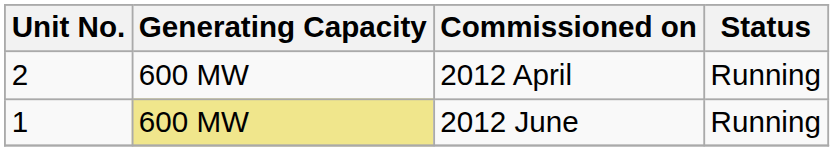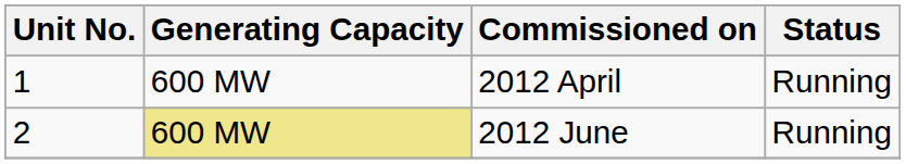 <table class="sortable wikitable">
 <tr>
 <th>Unit No.</th>
 <th>Generating Capacity</th>
 <th>Commissioned on</th>
 <th>Status</th>
 </tr>
 <tr>
-<td>2</td>
+<td>1</td>
 <td>600 MW</td>
 <td>2012 April</td>
 <td>Running </td>
 </tr>
 <tr>
-<td>1</td>
+<td>2</td>
 <td style="background: khaki;">600 MW</td>
 <td>2012 June</td>
 <td>Running</td>
 </tr>
 <tr>
 </tr>
 </table>
